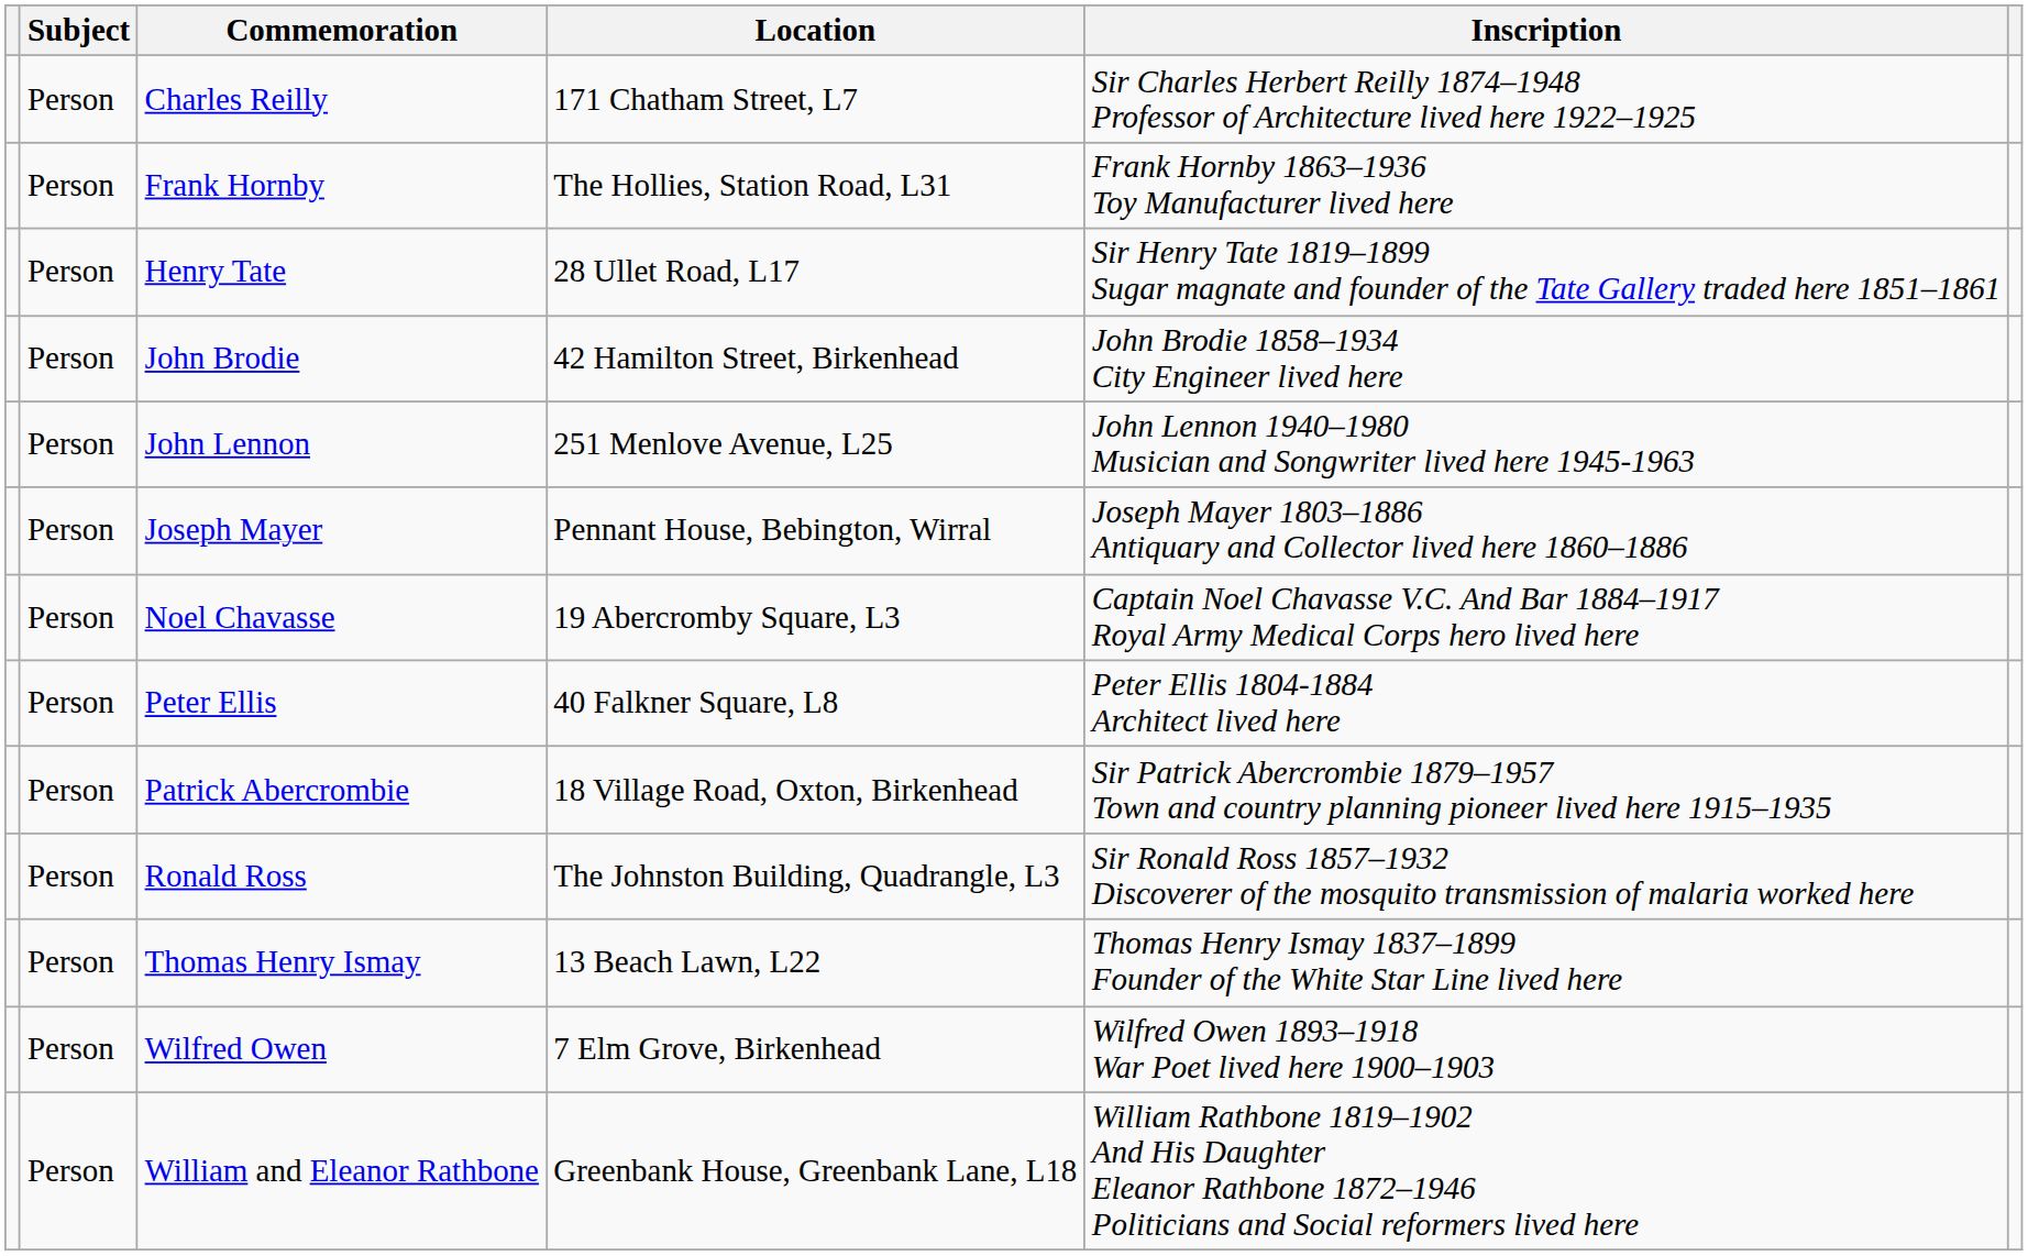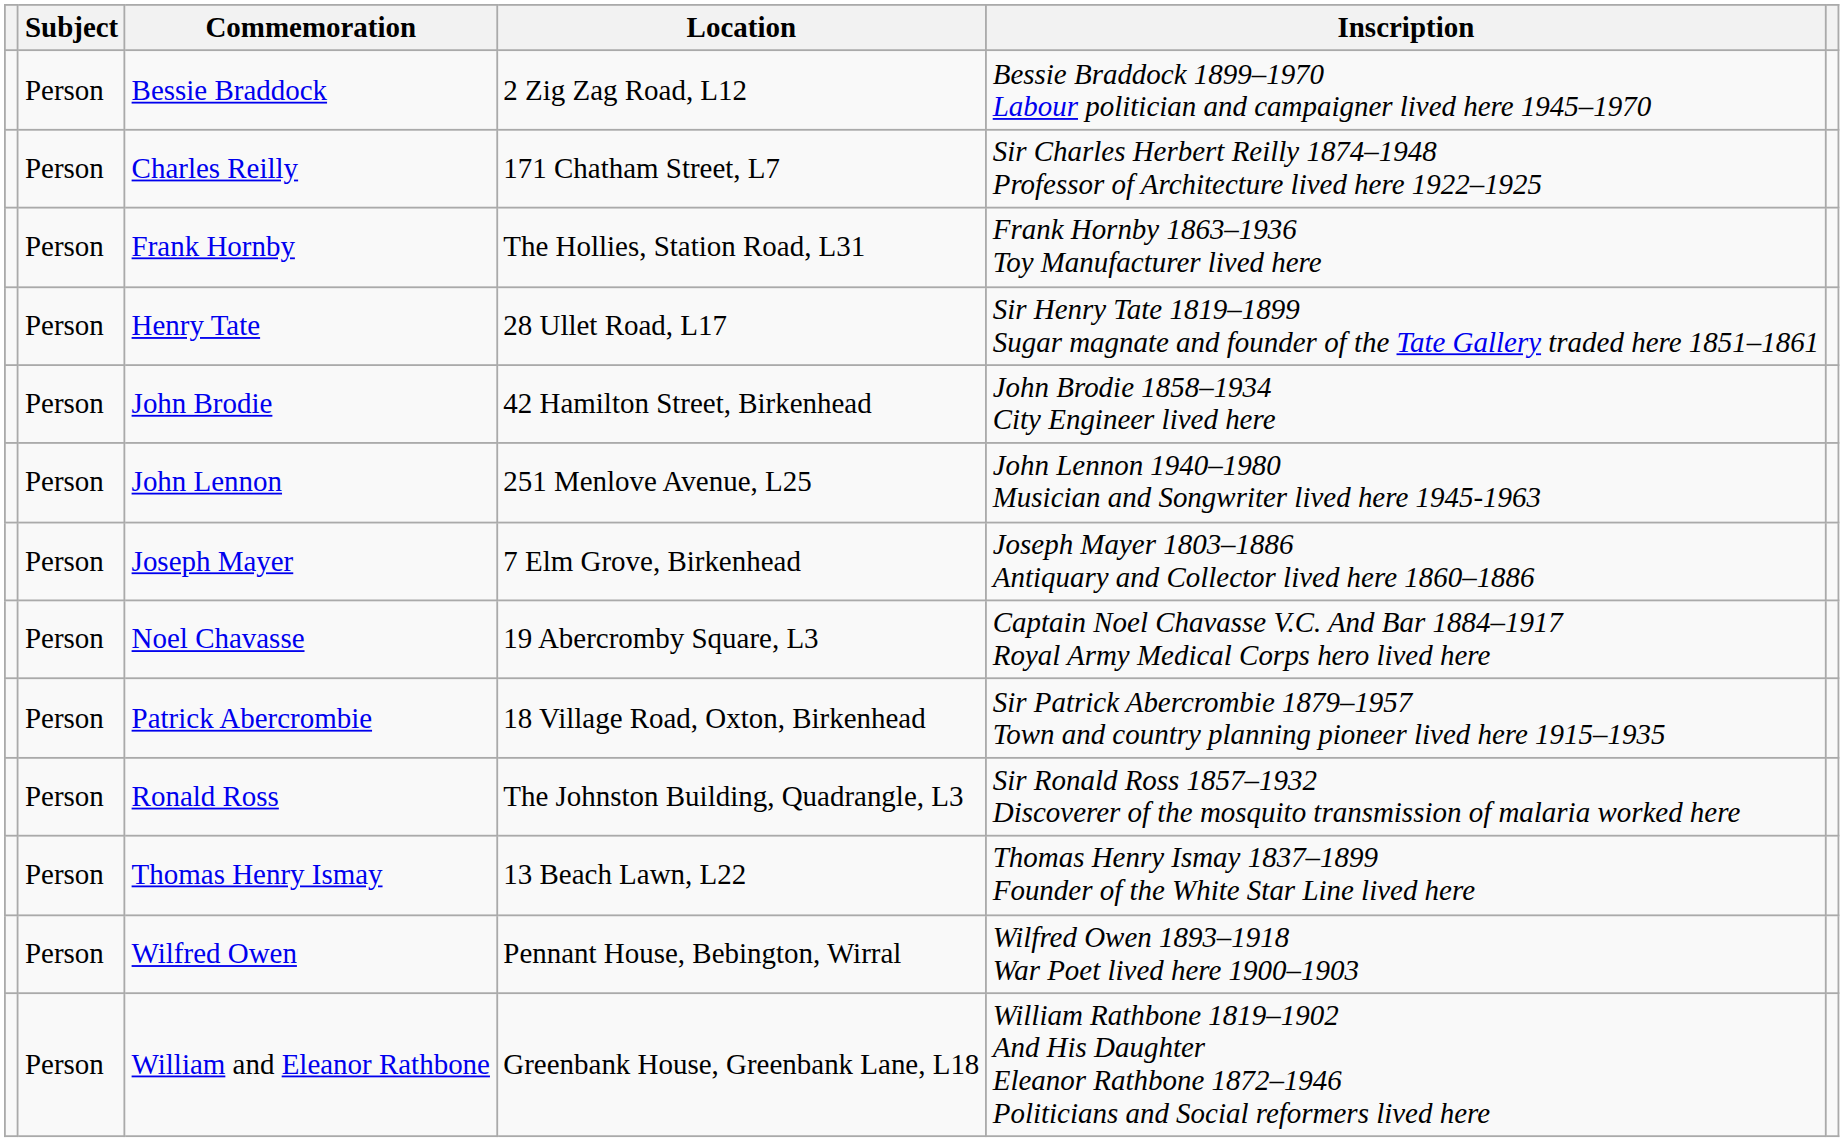 <table class="wikitable">
 <tr>
 <th></th>
 <th>Subject</th>
 <th>Commemoration</th>
 <th>Location</th>
 <th>Inscription</th>
 <th></th>
+</tr>
+<tr>
+<td></td>
+<td>Person</td>
+<td><a href='#'>Bessie Braddock</a></td>
+<td>2 Zig Zag Road, L12</td>
+<td><em>Bessie Braddock 1899–1970</em><br><em><a href='#'>Labour</a> politician and campaigner lived here 1945–1970</em></td>
+<td></td>
 </tr>
 <tr>
 <td></td>
 <td>Person</td>
 <td><a href='#'>Charles Reilly</a></td>
 <td>171 Chatham Street, L7</td>
 <td><em>Sir Charles Herbert Reilly 1874–1948</em><br><em>Professor of Architecture lived here 1922–1925</em></td>
 <td></td>
 </tr>
 <tr>
 <td></td>
 <td>Person</td>
 <td><a href='#'>Frank Hornby</a></td>
 <td>The Hollies, Station Road, L31</td>
 <td><em>Frank Hornby 1863–1936</em><br><em>Toy Manufacturer lived here</em></td>
 <td></td>
 </tr>
 <tr>
 <td></td>
 <td>Person</td>
 <td><a href='#'>Henry Tate</a></td>
 <td>28 Ullet Road, L17</td>
 <td><em>Sir Henry Tate 1819–1899</em><br><em>Sugar magnate and founder of the <a href='#'>Tate Gallery</a> traded here 1851–1861</em></td>
 <td></td>
 </tr>
 <tr>
 <td></td>
 <td>Person</td>
 <td><a href='#'>John Brodie</a></td>
 <td>42 Hamilton Street, Birkenhead</td>
 <td><em>John Brodie 1858–1934</em><br><em>City Engineer lived here</em></td>
 <td></td>
 </tr>
 <tr>
 <td></td>
 <td>Person</td>
 <td><a href='#'>John Lennon</a></td>
 <td>251 Menlove Avenue, L25</td>
 <td><em>John Lennon 1940–1980</em><br><em>Musician and Songwriter lived here 1945-1963</em></td>
 <td></td>
 </tr>
 <tr>
 <td></td>
 <td>Person</td>
 <td><a href='#'>Joseph Mayer</a></td>
-<td>Pennant House, Bebington, Wirral</td>
+<td>7 Elm Grove, Birkenhead</td>
 <td><em>Joseph Mayer 1803–1886</em><br><em>Antiquary and Collector lived here 1860–1886</em></td>
 <td></td>
 </tr>
 <tr>
 <td></td>
 <td>Person</td>
 <td><a href='#'>Noel Chavasse</a></td>
 <td>19 Abercromby Square, L3</td>
 <td><em>Captain Noel Chavasse V.C. And Bar 1884–1917</em><br><em>Royal Army Medical Corps hero lived here</em></td>
-<td></td>
-</tr>
-<tr>
-<td></td>
-<td>Person</td>
-<td><a href='#'>Peter Ellis</a></td>
-<td>40 Falkner Square, L8</td>
-<td><em>Peter Ellis 1804-1884</em><br><em>Architect lived here</em></td>
 <td></td>
 </tr>
 <tr>
 <td></td>
 <td>Person</td>
 <td><a href='#'>Patrick Abercrombie</a></td>
 <td>18 Village Road, Oxton, Birkenhead</td>
 <td><em>Sir Patrick Abercrombie 1879–1957</em><br><em>Town and country planning pioneer lived here 1915–1935</em></td>
 <td></td>
 </tr>
 <tr>
 <td></td>
 <td>Person</td>
 <td><a href='#'>Ronald Ross</a></td>
 <td>The Johnston Building, Quadrangle, L3</td>
 <td><em>Sir Ronald Ross 1857–1932</em><br><em>Discoverer of the mosquito transmission of malaria worked here</em></td>
 <td></td>
 </tr>
 <tr>
 <td></td>
 <td>Person</td>
 <td><a href='#'>Thomas Henry Ismay</a></td>
 <td>13 Beach Lawn, L22</td>
 <td><em>Thomas Henry Ismay 1837–1899</em><br><em>Founder of the White Star Line lived here</em></td>
 <td></td>
 </tr>
 <tr>
 <td></td>
 <td>Person</td>
 <td><a href='#'>Wilfred Owen</a></td>
-<td>7 Elm Grove, Birkenhead</td>
+<td>Pennant House, Bebington, Wirral</td>
 <td><em>Wilfred Owen 1893–1918</em><br><em>War Poet lived here 1900–1903</em></td>
 <td></td>
 </tr>
 <tr>
 <td></td>
 <td>Person</td>
 <td><a href='#'>William</a> and <a href='#'>Eleanor Rathbone</a></td>
 <td>Greenbank House, Greenbank Lane, L18</td>
 <td><em>William Rathbone 1819–1902</em><br><em>And His Daughter</em><br><em>Eleanor Rathbone 1872–1946</em><br><em>Politicians and Social reformers lived here</em></td>
 <td></td>
 </tr>
 </table>
